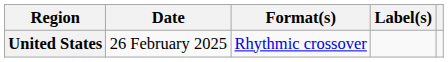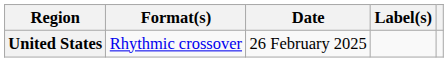 <table class="wikitable plainrowheaders">
 <tr>
 <th scope="col">Region</th>
+<th scope="col">Format(s)</th>
 <th scope="col">Date</th>
-<th scope="col">Format(s)</th>
 <th scope="col">Label(s)</th>
 <th scope="col"></th>
 </tr>
 <tr>
 <th scope="row">United States</th>
+<td><a href='#'>Rhythmic crossover</a></td>
 <td>26 February 2025</td>
-<td><a href='#'>Rhythmic crossover</a></td>
 <td rowspan="1"></td>
 <td align="center"></td>
 </tr>
 </table>
